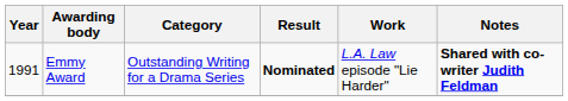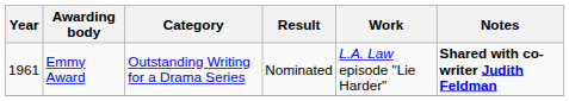 <table class="wikitable" style="font-size: 95%;">
 <tr>
 <th>Year</th>
 <th>Awarding body</th>
 <th>Category</th>
 <th>Result</th>
 <th>Work</th>
 <th>Notes</th>
 </tr>
 <tr>
-<td>1991</td>
+<td>1961</td>
 <td><a href='#'>Emmy Award</a></td>
 <td><a href='#'>Outstanding Writing for a Drama Series</a></td>
-<td><strong>Nominated</strong></td>
+<td>Nominated</td>
 <td><em><a href='#'>L.A. Law</a></em> episode "Lie Harder"</td>
 <td><strong>Shared with co-writer <a href='#'>Judith Feldman</a></strong></td>
 </tr>
 <tr>
 </tr>
 </table>
